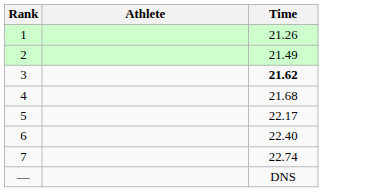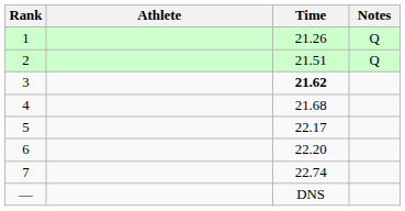 <table class="wikitable" style="text-align:center">
 <tr>
 <th width=40>Rank</th>
 <th width=250>Athlete</th>
 <th width=80>Time</th>
+<th width=50>Notes</th>
 </tr>
 <tr bgcolor=ccffcc>
 <td>1</td>
 <td align=left></td>
 <td>21.26</td>
+<td>Q</td>
 </tr>
 <tr bgcolor=ccffcc>
 <td>2</td>
 <td align=left></td>
-<td>21.49</td>
+<td>21.51</td>
+<td>Q</td>
 </tr>
 <tr>
 <td>3</td>
 <td align=left></td>
 <td><strong>21.62</strong></td>
+<td></td>
 </tr>
 <tr>
 <td>4</td>
 <td align=left></td>
 <td>21.68</td>
+<td></td>
 </tr>
 <tr>
 <td>5</td>
 <td align=left></td>
 <td>22.17</td>
+<td></td>
 </tr>
 <tr>
 <td>6</td>
 <td align=left></td>
-<td>22.40</td>
+<td>22.20</td>
+<td></td>
 </tr>
 <tr>
 <td>7</td>
 <td align=left></td>
 <td>22.74</td>
+<td></td>
 </tr>
 <tr>
 <td>—</td>
 <td align=left></td>
 <td>DNS</td>
+<td></td>
 </tr>
 </table>
